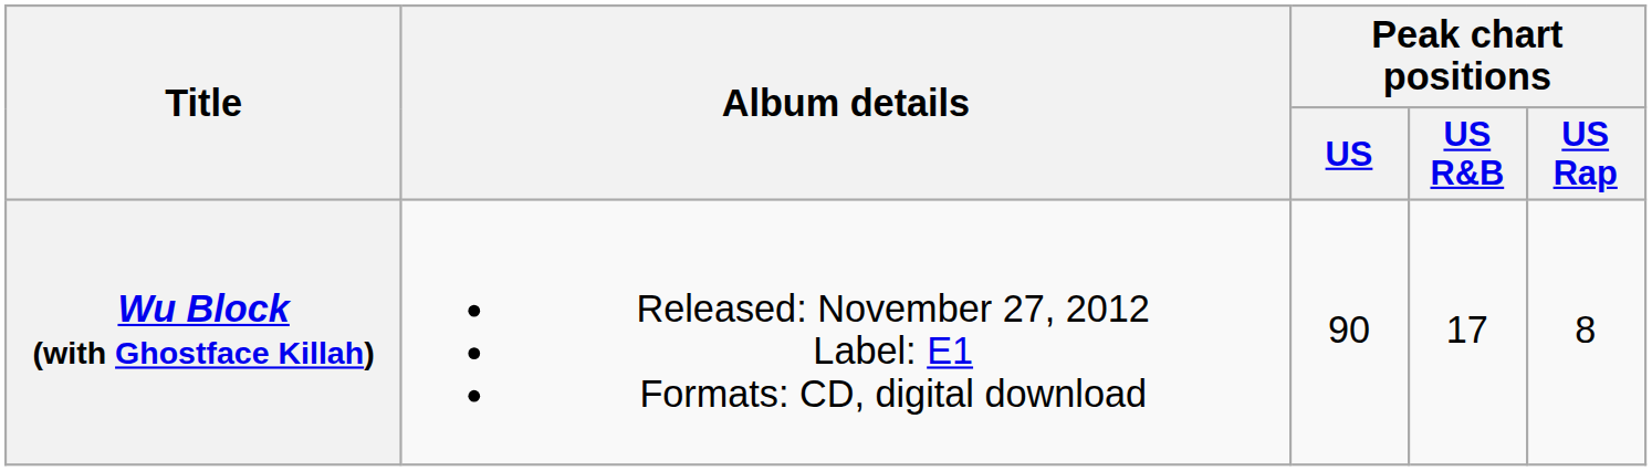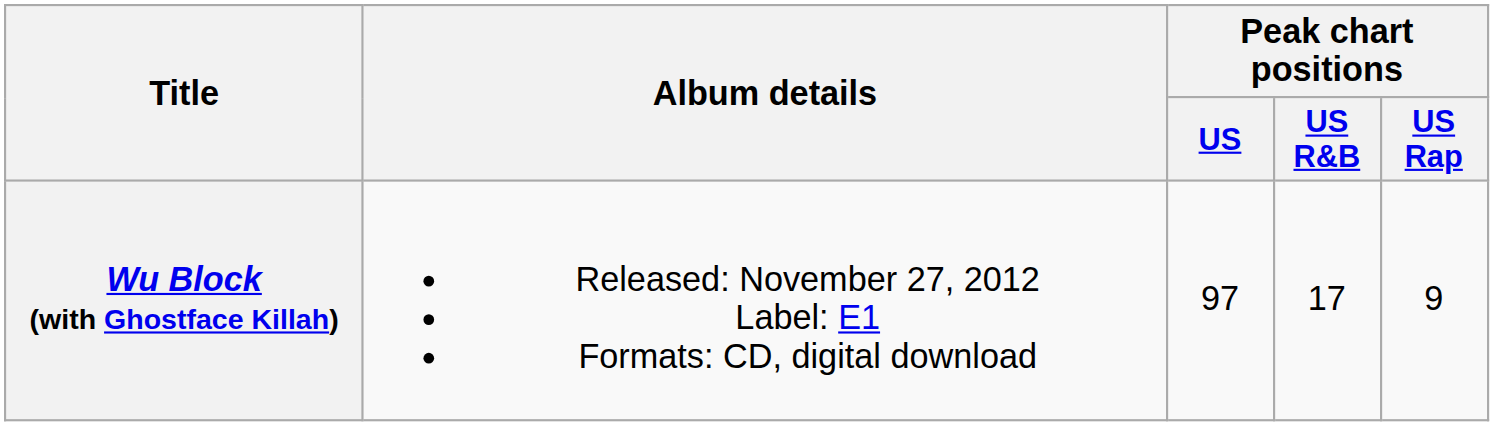 <table class="wikitable plainrowheaders" style="text-align:center;">
 <tr>
 <th scope="col" rowspan="2" style="width:10em;">Title</th>
 <th scope="col" rowspan="2" style="width:23em;">Album details</th>
 <th scope="col" colspan="5">Peak chart positions</th>
 </tr>
 <tr>
 <th scope="col" style="width:3em;font-size:90%;"><a href='#'>US</a><br></th>
 <th scope="col" style="width:3em;font-size:90%;"><a href='#'>US<br>R&B</a><br></th>
 <th scope="col" style="width:3em;font-size:90%;"><a href='#'>US<br>Rap</a><br></th>
 </tr>
 <tr>
 <th scope="row"><em><a href='#'>Wu Block</a></em><br><small>(with <a href='#'>Ghostface Killah</a>)</small></th>
 <td><br><ul><li>Released: November 27, 2012</li><li>Label: <a href='#'>E1</a></li><li>Formats: CD, digital download</li></ul></td>
-<td>90</td>
+<td>97</td>
 <td>17</td>
-<td>8</td>
+<td>9</td>
 </tr>
 </table>
